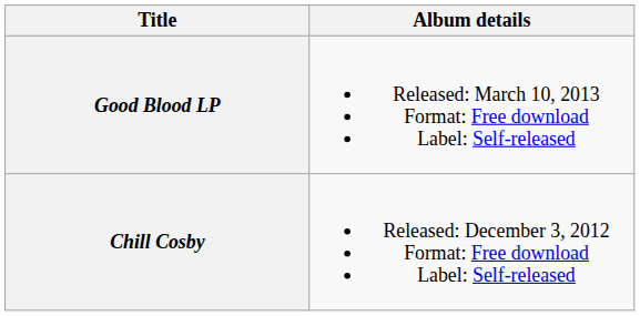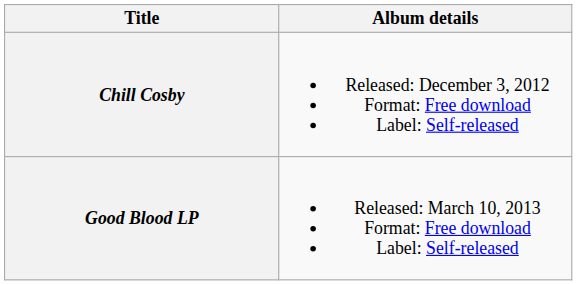 <table class="wikitable plainrowheaders" style="text-align:center;">
 <tr>
 <th scope="col" style="width:15em;">Title</th>
 <th scope="col" style="width:16em;">Album details</th>
 </tr>
 <tr>
+<th scope="row"><em>Chill Cosby</em></th>
+<td><br><ul><li>Released: December 3, 2012</li><li>Format: <a href='#'>Free download</a></li><li>Label: <a href='#'>Self-released</a></li></ul></td>
+</tr>
+<tr>
 <th scope="row"><em>Good Blood LP</em></th>
 <td><br><ul><li>Released: March 10, 2013</li><li>Format: <a href='#'>Free download</a></li><li>Label: <a href='#'>Self-released</a></li></ul></td>
 </tr>
-<tr>
-<th scope="row"><em>Chill Cosby</em></th>
-<td><br><ul><li>Released: December 3, 2012</li><li>Format: <a href='#'>Free download</a></li><li>Label: <a href='#'>Self-released</a></li></ul></td>
-</tr>
 </table>
